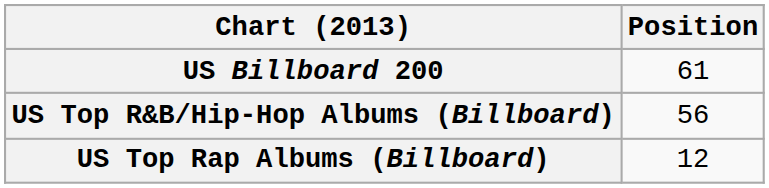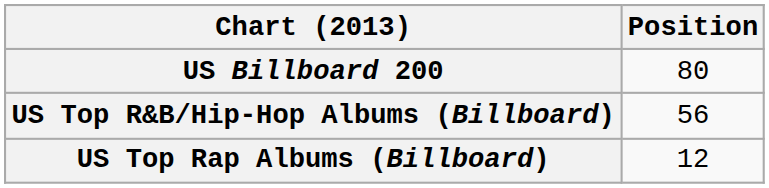 <table class="wikitable sortable plainrowheaders" style="text-align:center">
 <tr>
 <th scope="col">Chart (2013)</th>
 <th scope="col">Position</th>
 </tr>
 <tr>
 <th scope="row">US <em>Billboard</em> 200</th>
-<td>61</td>
+<td>80</td>
 </tr>
 <tr>
 <th scope="row">US Top R&B/Hip-Hop Albums (<em>Billboard</em>)</th>
 <td style="text-align:center;">56</td>
 </tr>
 <tr>
 <th scope="row">US Top Rap Albums (<em>Billboard</em>)</th>
 <td style="text-align:center;">12</td>
 </tr>
 </table>
